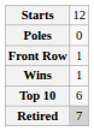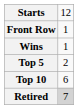 <table class="wikitable" style="text-align:center">
 <tr>
 <th>Starts</th>
 <td>12</td>
-</tr>
-<tr>
-<th>Poles</th>
-<td>0</td>
 </tr>
 <tr>
 <th>Front Row</th>
 <td>1</td>
 </tr>
 <tr>
 <th>Wins</th>
 <td>1</td>
 </tr>
 <tr>
+<th>Top 5</th>
+<td>2</td>
+</tr>
+<tr>
 <th>Top 10</th>
 <td>6</td>
 </tr>
 <tr>
 <th>Retired</th>
 <td style="background: lightgrey;">7</td>
 </tr>
 </table>
